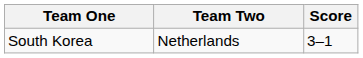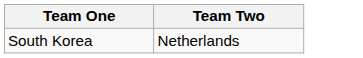 <table class="wikitable">
 <tr>
 <th width=150>Team One</th>
 <th width=150>Team Two</th>
-<th width=50>Score</th>
 </tr>
 <tr>
 <td>South Korea</td>
 <td>Netherlands</td>
-<td>3–1</td>
 </tr>
 </table>
